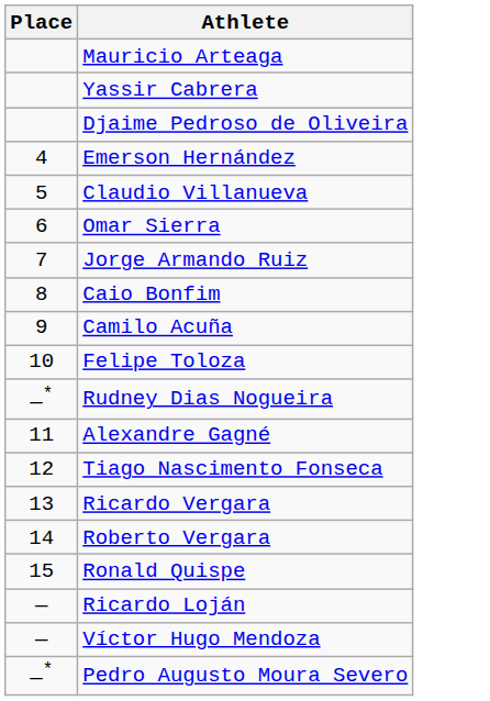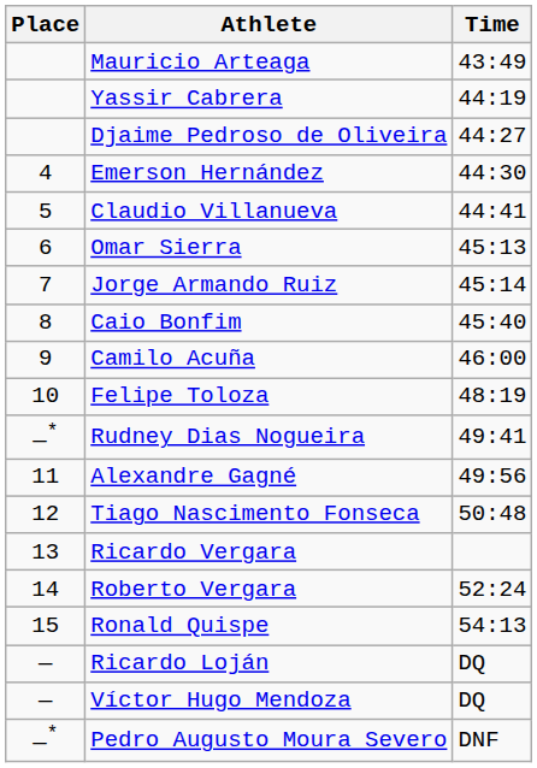 <table class=wikitable>
 <tr>
 <th>Place</th>
 <th>Athlete</th>
+<th>Time</th>
 </tr>
 <tr>
 <td align=center></td>
 <td><a href='#'>Mauricio Arteaga</a> </td>
+<td>43:49</td>
 </tr>
 <tr>
 <td align=center></td>
 <td><a href='#'>Yassir Cabrera</a> </td>
+<td>44:19</td>
 </tr>
 <tr>
 <td align=center></td>
 <td><a href='#'>Djaime Pedroso de Oliveira</a> </td>
+<td>44:27</td>
 </tr>
 <tr>
 <td align=center>4</td>
 <td><a href='#'>Emerson Hernández</a> </td>
+<td>44:30</td>
 </tr>
 <tr>
 <td align=center>5</td>
 <td><a href='#'>Claudio Villanueva</a> </td>
+<td>44:41</td>
 </tr>
 <tr>
 <td align=center>6</td>
 <td><a href='#'>Omar Sierra</a> </td>
+<td>45:13</td>
 </tr>
 <tr>
 <td align=center>7</td>
 <td><a href='#'>Jorge Armando Ruiz</a> </td>
+<td>45:14</td>
 </tr>
 <tr>
 <td align=center>8</td>
 <td><a href='#'>Caio Bonfim</a> </td>
+<td>45:40</td>
 </tr>
 <tr>
 <td align=center>9</td>
 <td><a href='#'>Camilo Acuña</a> </td>
+<td>46:00</td>
 </tr>
 <tr>
 <td align=center>10</td>
 <td><a href='#'>Felipe Toloza</a> </td>
+<td>48:19</td>
 </tr>
 <tr>
 <td align=center>—<sup>*</sup></td>
 <td><a href='#'>Rudney Dias Nogueira</a> </td>
+<td>49:41</td>
 </tr>
 <tr>
 <td align=center>11</td>
 <td><a href='#'>Alexandre Gagné</a> </td>
+<td>49:56</td>
 </tr>
 <tr>
 <td align=center>12</td>
 <td><a href='#'>Tiago Nascimento Fonseca</a> </td>
+<td>50:48</td>
 </tr>
 <tr>
 <td align=center>13</td>
 <td><a href='#'>Ricardo Vergara</a> </td>
+<td></td>
 </tr>
 <tr>
 <td align=center>14</td>
 <td><a href='#'>Roberto Vergara</a> </td>
+<td>52:24</td>
 </tr>
 <tr>
 <td align=center>15</td>
 <td><a href='#'>Ronald Quispe</a> </td>
+<td>54:13</td>
 </tr>
 <tr>
 <td align=center>—</td>
 <td><a href='#'>Ricardo Loján</a> </td>
+<td>DQ</td>
 </tr>
 <tr>
 <td align=center>—</td>
 <td><a href='#'>Víctor Hugo Mendoza</a> </td>
+<td>DQ</td>
 </tr>
 <tr>
 <td align=center>—<sup>*</sup></td>
 <td><a href='#'>Pedro Augusto Moura Severo</a> </td>
+<td>DNF</td>
 </tr>
 </table>
